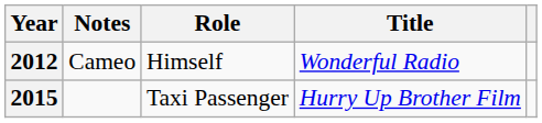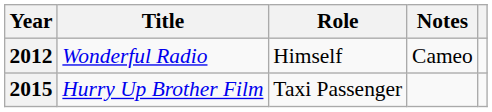 <table class="wikitable plainrowheaders sortable">
 <tr>
 <th scope="col">Year</th>
+<th scope="col">Title</th>
+<th scope="col">Role</th>
 <th scope="col">Notes</th>
-<th scope="col">Role</th>
-<th scope="col">Title</th>
 <th scope="col" class="unsortable"></th>
 </tr>
 <tr>
 <th scope="row">2012</th>
+<td><em><a href='#'>Wonderful Radio</a></em></td>
+<td>Himself</td>
 <td>Cameo</td>
-<td>Himself</td>
-<td><em><a href='#'>Wonderful Radio</a></em></td>
 <td style="text-align:center"></td>
 </tr>
 <tr>
 <th scope="row">2015</th>
+<td><em><a href='#'>Hurry Up Brother Film</a></em></td>
+<td>Taxi Passenger</td>
 <td></td>
-<td>Taxi Passenger</td>
-<td><em><a href='#'>Hurry Up Brother Film</a></em></td>
 <td style="text-align:center"></td>
 </tr>
 </table>
